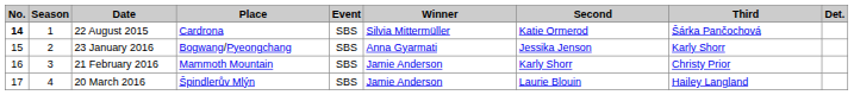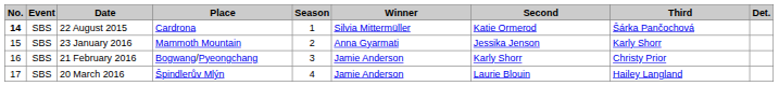 <table cellpadding="3" cellspacing="0" border="1" style="background:#ffffff; font-size:90%; border:grey solid 1px; border-collapse:collapse;">
 <tr style="background:#ccc; text-align:center;">
 <th width=25>No.</th>
-<th width=30>Season</th>
+<th style="width:15px;">Event</th>
 <th style="width:135px;">Date</th>
 <th style="width:200px;">Place</th>
-<th style="width:15px;">Event</th>
+<th width=30>Season</th>
 <th style="width:200px;">Winner</th>
 <th style="width:200px;">Second</th>
 <th style="width:200px;">Third</th>
 <th style="width:15px;">Det.</th>
 </tr>
 <tr>
 <td align=center><strong>14</strong></td>
-<td align=center>1</td>
+<td align=center>SBS</td>
 <td>22 August 2015</td>
 <td> <a href='#'>Cardrona</a></td>
-<td align=center>SBS</td>
+<td align=center>1</td>
 <td> <a href='#'>Silvia Mittermüller</a></td>
 <td> <a href='#'>Katie Ormerod</a></td>
 <td> <a href='#'>Šárka Pančochová</a></td>
 <td></td>
 </tr>
 <tr>
 <td align=center>15</td>
+<td align=center>SBS</td>
+<td>23 January 2016</td>
+<td> <a href='#'>Mammoth Mountain</a></td>
 <td align=center>2</td>
-<td>23 January 2016</td>
-<td> <a href='#'>Bogwang</a>/<a href='#'>Pyeongchang</a></td>
-<td align=center>SBS</td>
 <td> <a href='#'>Anna Gyarmati</a></td>
 <td> <a href='#'>Jessika Jenson</a></td>
 <td> <a href='#'>Karly Shorr</a></td>
 <td></td>
 </tr>
 <tr>
 <td align=center>16</td>
+<td align=center>SBS</td>
+<td>21 February 2016</td>
+<td> <a href='#'>Bogwang</a>/<a href='#'>Pyeongchang</a></td>
 <td align=center>3</td>
-<td>21 February 2016</td>
-<td> <a href='#'>Mammoth Mountain</a></td>
-<td align=center>SBS</td>
 <td> <a href='#'>Jamie Anderson</a></td>
 <td> <a href='#'>Karly Shorr</a></td>
 <td> <a href='#'>Christy Prior</a></td>
 <td></td>
 </tr>
 <tr>
 <td align=center>17</td>
-<td align=center>4</td>
+<td align=center>SBS</td>
 <td>20 March 2016</td>
 <td> <a href='#'>Špindlerův Mlýn</a></td>
-<td align=center>SBS</td>
+<td align=center>4</td>
 <td> <a href='#'>Jamie Anderson</a></td>
 <td> <a href='#'>Laurie Blouin</a></td>
 <td> <a href='#'>Hailey Langland</a></td>
 <td></td>
 </tr>
 </table>
